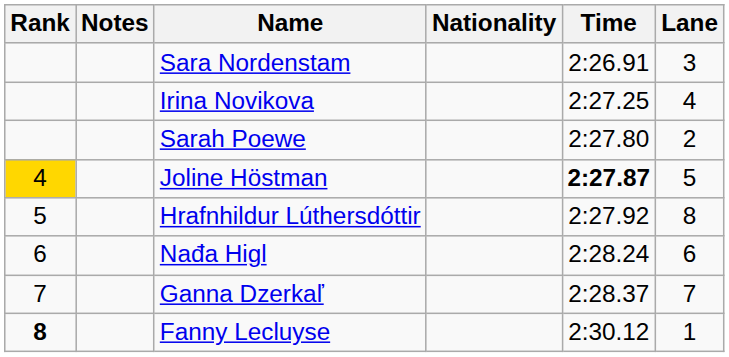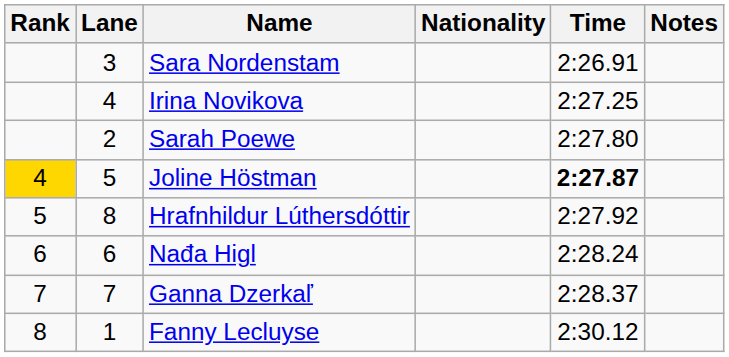 <table class="wikitable sortable" style="text-align:center">
 <tr>
 <th>Rank</th>
-<th>Notes</th>
+<th>Lane</th>
 <th>Name</th>
 <th>Nationality</th>
 <th>Time</th>
-<th>Lane</th>
+<th>Notes</th>
 </tr>
 <tr>
 <td></td>
-<td></td>
+<td>3</td>
 <td align=left><a href='#'>Sara Nordenstam</a></td>
 <td align=left></td>
 <td>2:26.91</td>
-<td>3</td>
+<td></td>
 </tr>
 <tr>
 <td></td>
-<td></td>
+<td>4</td>
 <td align=left><a href='#'>Irina Novikova</a></td>
 <td align=left></td>
 <td>2:27.25</td>
-<td>4</td>
+<td></td>
 </tr>
 <tr>
 <td></td>
-<td></td>
+<td>2</td>
 <td align=left><a href='#'>Sarah Poewe</a></td>
 <td align=left></td>
 <td>2:27.80</td>
-<td>2</td>
+<td></td>
 </tr>
 <tr>
 <td style="background: gold;">4</td>
-<td></td>
+<td>5</td>
 <td align=left><a href='#'>Joline Höstman</a></td>
 <td align=left></td>
 <td><strong>2:27.87</strong></td>
-<td>5</td>
+<td></td>
 </tr>
 <tr>
 <td>5</td>
-<td></td>
+<td>8</td>
 <td align=left><a href='#'>Hrafnhildur Lúthersdóttir</a></td>
 <td align=left></td>
 <td>2:27.92</td>
-<td>8</td>
+<td></td>
 </tr>
 <tr>
 <td>6</td>
-<td></td>
+<td>6</td>
 <td align=left><a href='#'>Nađa Higl</a></td>
 <td align=left></td>
 <td>2:28.24</td>
-<td>6</td>
+<td></td>
 </tr>
 <tr>
 <td>7</td>
-<td></td>
+<td>7</td>
 <td align=left><a href='#'>Ganna Dzerkaľ</a></td>
 <td align=left></td>
 <td>2:28.37</td>
-<td>7</td>
+<td></td>
 </tr>
 <tr>
-<td><strong>8</strong></td>
-<td></td>
+<td>8</td>
+<td>1</td>
 <td align=left><a href='#'>Fanny Lecluyse</a></td>
 <td align=left></td>
 <td>2:30.12</td>
-<td>1</td>
+<td></td>
 </tr>
 </table>
